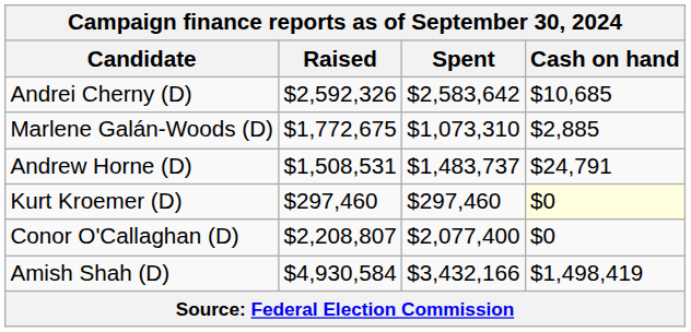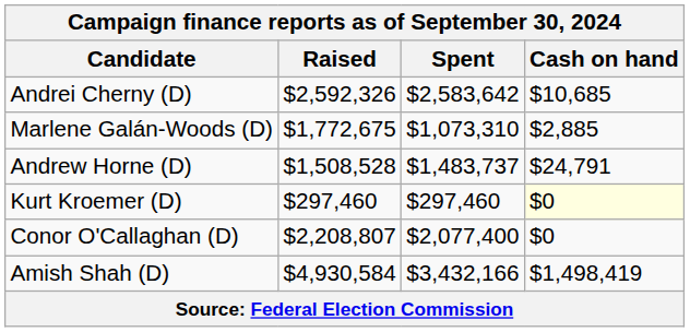 <table class="wikitable sortable">
 <tr>
 <th colspan=4>Campaign finance reports as of September 30, 2024</th>
 </tr>
 <tr style="text-align:center;">
 <th>Candidate</th>
 <th>Raised</th>
 <th>Spent</th>
 <th>Cash on hand</th>
 </tr>
 <tr>
 <td>Andrei Cherny (D)</td>
 <td>$2,592,326</td>
 <td>$2,583,642</td>
 <td>$10,685</td>
 </tr>
 <tr>
 <td>Marlene Galán-Woods (D)</td>
 <td>$1,772,675</td>
 <td>$1,073,310</td>
 <td>$2,885</td>
 </tr>
 <tr>
 <td>Andrew Horne (D)</td>
-<td>$1,508,531</td>
+<td>$1,508,528</td>
 <td>$1,483,737</td>
 <td>$24,791</td>
 </tr>
 <tr>
 <td>Kurt Kroemer (D)</td>
 <td>$297,460</td>
 <td>$297,460</td>
 <td style="background: lightyellow;">$0</td>
 </tr>
 <tr>
 <td>Conor O'Callaghan (D)</td>
 <td>$2,208,807</td>
 <td>$2,077,400</td>
 <td>$0</td>
 </tr>
 <tr>
 <td>Amish Shah (D)</td>
 <td>$4,930,584</td>
 <td>$3,432,166</td>
 <td>$1,498,419</td>
 </tr>
 <tr>
 <th colspan="4"><small>Source: <a href='#'>Federal Election Commission</a></small></th>
 </tr>
 </table>
